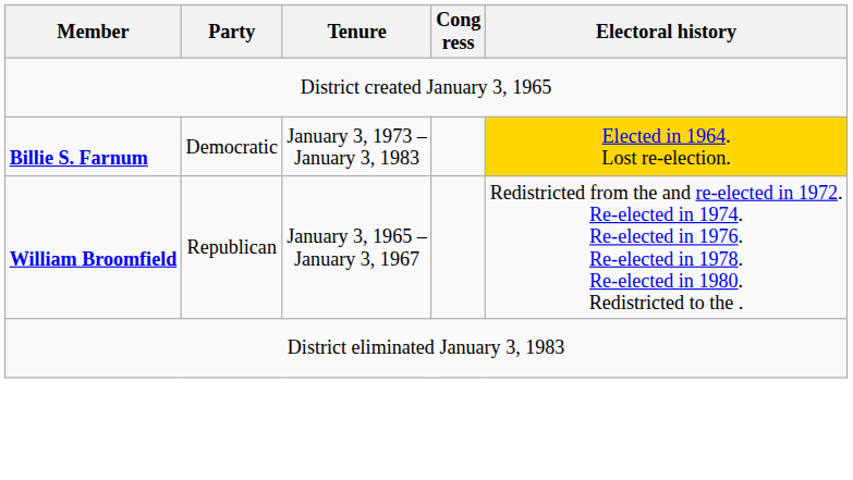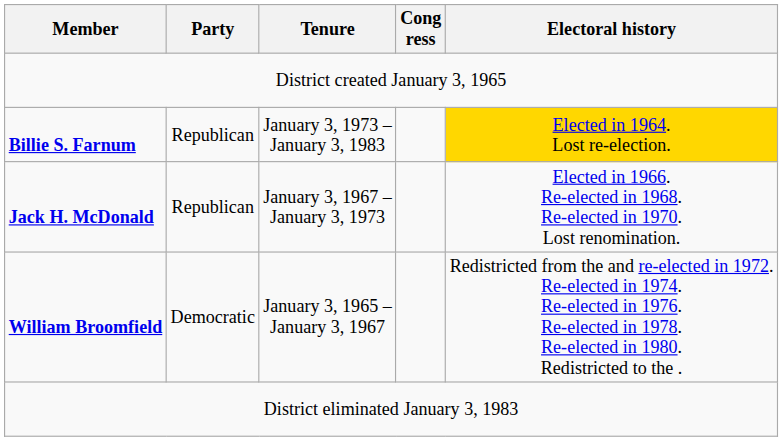 <table class=wikitable style="text-align: center">
 <tr>
 <th>Member</th>
 <th>Party</th>
 <th>Tenure</th>
 <th>Cong<br>ress</th>
 <th>Electoral history</th>
 </tr>
 <tr style="height:3em">
 <td colspan=5>District created January 3, 1965</td>
 </tr>
 <tr style="height:3em">
 <td align=left><br><strong><a href='#'>Billie S. Farnum</a></strong><br></td>
-<td>Democratic</td>
+<td>Republican</td>
 <td nowrap>January 3, 1973 –<br>January 3, 1983</td>
 <td></td>
 <td style="background: gold;"><a href='#'>Elected in 1964</a>.<br>Lost re-election.</td>
 </tr>
 <tr style="height:3em">
+<td align=left><br><strong><a href='#'>Jack H. McDonald</a></strong><br></td>
+<td>Republican</td>
+<td nowrap>January 3, 1967 –<br>January 3, 1973</td>
+<td></td>
+<td><a href='#'>Elected in 1966</a>.<br><a href='#'>Re-elected in 1968</a>.<br><a href='#'>Re-elected in 1970</a>.<br>Lost renomination.</td>
+</tr>
+<tr style="height:3em">
 <td align=left><br><strong><a href='#'>William Broomfield</a></strong><br></td>
-<td>Republican</td>
+<td>Democratic</td>
 <td nowrap>January 3, 1965 –<br>January 3, 1967</td>
 <td></td>
 <td>Redistricted from the  and <a href='#'>re-elected in 1972</a>.<br><a href='#'>Re-elected in 1974</a>.<br><a href='#'>Re-elected in 1976</a>.<br><a href='#'>Re-elected in 1978</a>.<br><a href='#'>Re-elected in 1980</a>.<br>Redistricted to the .</td>
 </tr>
 <tr style="height:3em">
 <td colspan=5>District eliminated January 3, 1983</td>
 </tr>
 </table>
